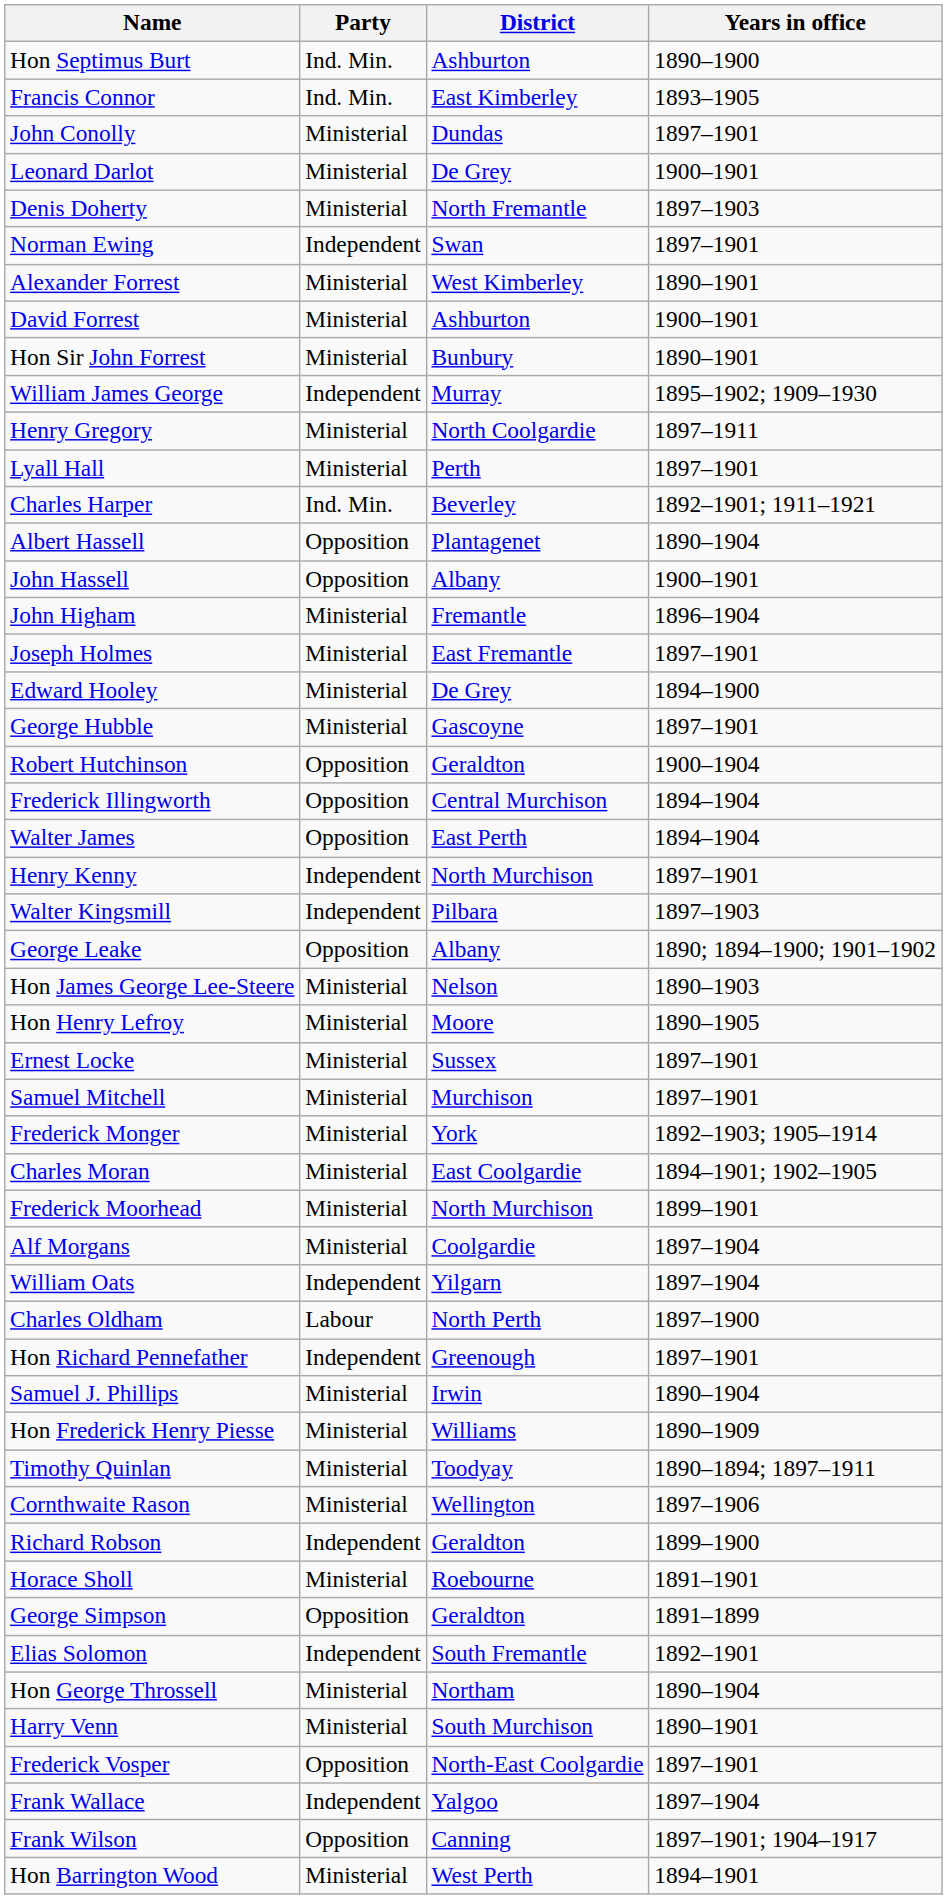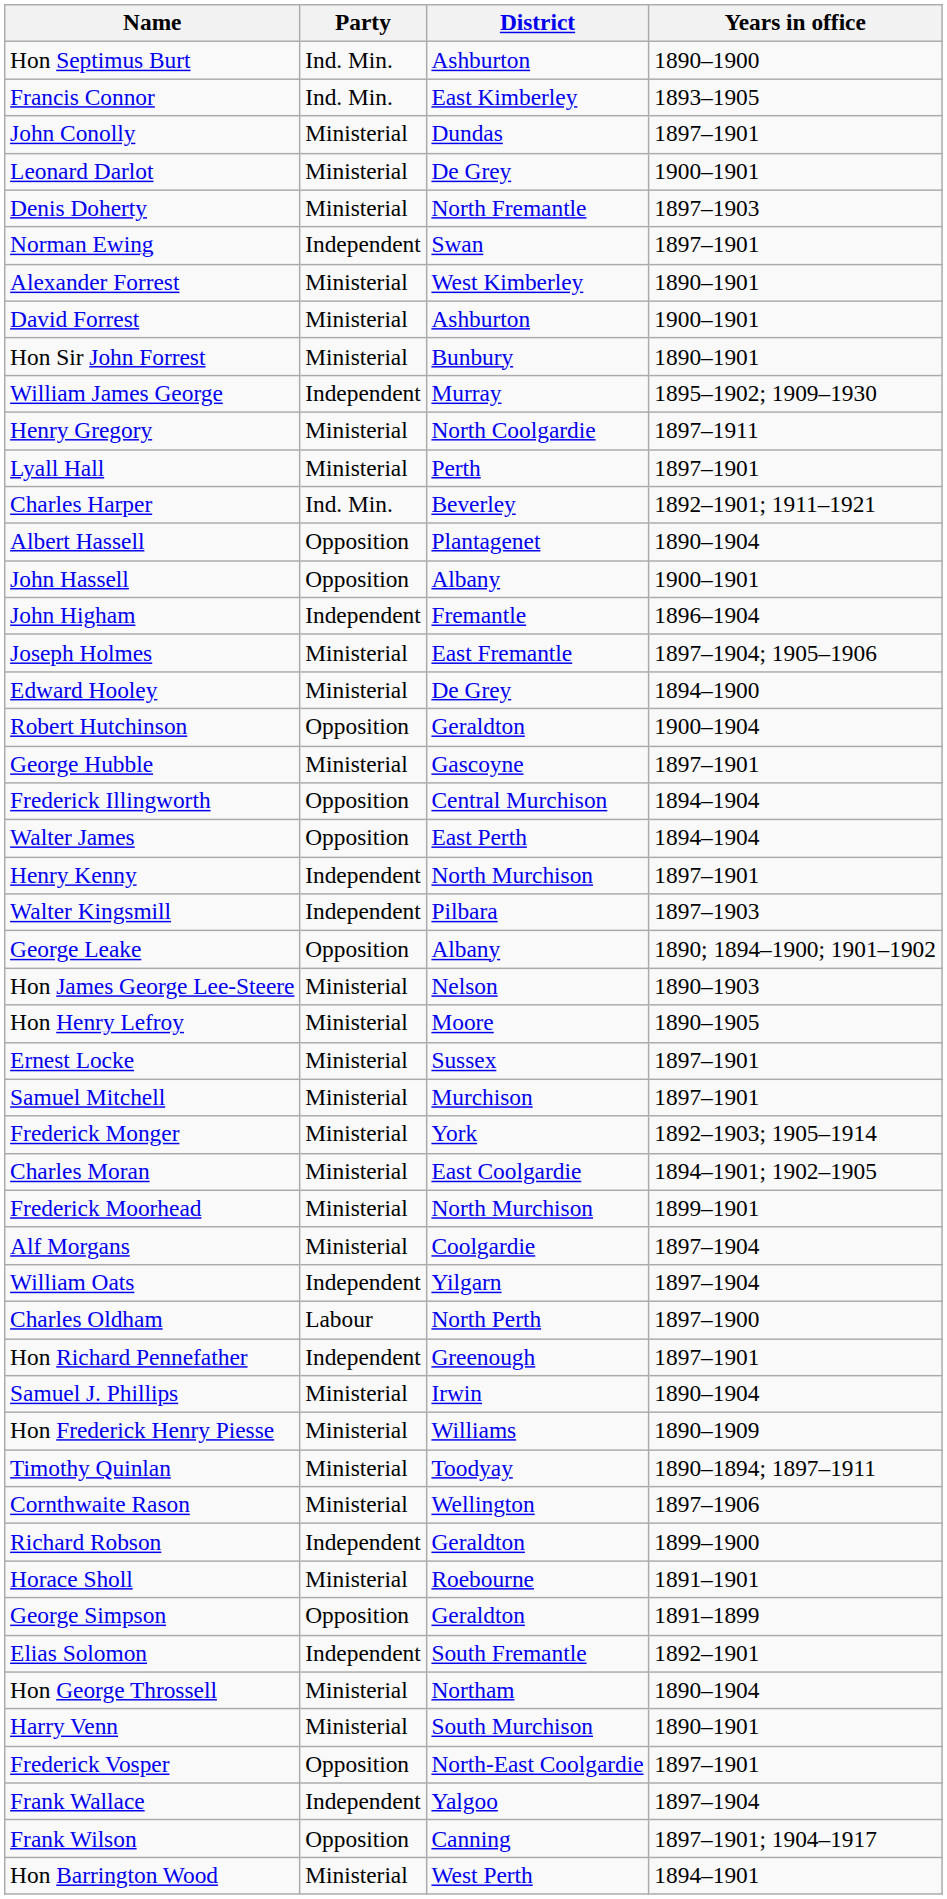 <table class="wikitable sortable">
 <tr>
 <th><strong>Name</strong></th>
 <th><strong>Party</strong></th>
 <th><strong><a href='#'>District</a></strong></th>
 <th><strong>Years in office</strong></th>
 </tr>
 <tr>
 <td>Hon <a href='#'>Septimus Burt</a></td>
 <td>Ind. Min.</td>
 <td><a href='#'>Ashburton</a></td>
 <td>1890–1900</td>
 </tr>
 <tr>
 <td><a href='#'>Francis Connor</a></td>
 <td>Ind. Min.</td>
 <td><a href='#'>East Kimberley</a></td>
 <td>1893–1905</td>
 </tr>
 <tr>
 <td><a href='#'>John Conolly</a></td>
 <td>Ministerial</td>
 <td><a href='#'>Dundas</a></td>
 <td>1897–1901</td>
 </tr>
 <tr>
 <td><a href='#'>Leonard Darlot</a></td>
 <td>Ministerial</td>
 <td><a href='#'>De Grey</a></td>
 <td>1900–1901</td>
 </tr>
 <tr>
 <td><a href='#'>Denis Doherty</a></td>
 <td>Ministerial</td>
 <td><a href='#'>North Fremantle</a></td>
 <td>1897–1903</td>
 </tr>
 <tr>
 <td><a href='#'>Norman Ewing</a></td>
 <td>Independent</td>
 <td><a href='#'>Swan</a></td>
 <td>1897–1901</td>
 </tr>
 <tr>
 <td><a href='#'>Alexander Forrest</a></td>
 <td>Ministerial</td>
 <td><a href='#'>West Kimberley</a></td>
 <td>1890–1901</td>
 </tr>
 <tr>
 <td><a href='#'>David Forrest</a></td>
 <td>Ministerial</td>
 <td><a href='#'>Ashburton</a></td>
 <td>1900–1901</td>
 </tr>
 <tr>
 <td>Hon Sir <a href='#'>John Forrest</a></td>
 <td>Ministerial</td>
 <td><a href='#'>Bunbury</a></td>
 <td>1890–1901</td>
 </tr>
 <tr>
 <td><a href='#'>William James George</a></td>
 <td>Independent</td>
 <td><a href='#'>Murray</a></td>
 <td>1895–1902; 1909–1930</td>
 </tr>
 <tr>
 <td><a href='#'>Henry Gregory</a></td>
 <td>Ministerial</td>
 <td><a href='#'>North Coolgardie</a></td>
 <td>1897–1911</td>
 </tr>
 <tr>
 <td><a href='#'>Lyall Hall</a></td>
 <td>Ministerial</td>
 <td><a href='#'>Perth</a></td>
 <td>1897–1901</td>
 </tr>
 <tr>
 <td><a href='#'>Charles Harper</a></td>
 <td>Ind. Min.</td>
 <td><a href='#'>Beverley</a></td>
 <td>1892–1901; 1911–1921</td>
 </tr>
 <tr>
 <td><a href='#'>Albert Hassell</a></td>
 <td>Opposition</td>
 <td><a href='#'>Plantagenet</a></td>
 <td>1890–1904</td>
 </tr>
 <tr>
 <td><a href='#'>John Hassell</a></td>
 <td>Opposition</td>
 <td><a href='#'>Albany</a></td>
 <td>1900–1901</td>
 </tr>
 <tr>
 <td><a href='#'>John Higham</a></td>
-<td>Ministerial</td>
+<td>Independent</td>
 <td><a href='#'>Fremantle</a></td>
 <td>1896–1904</td>
 </tr>
 <tr>
 <td><a href='#'>Joseph Holmes</a></td>
 <td>Ministerial</td>
 <td><a href='#'>East Fremantle</a></td>
-<td>1897–1901</td>
+<td>1897–1904; 1905–1906</td>
 </tr>
 <tr>
 <td><a href='#'>Edward Hooley</a></td>
 <td>Ministerial</td>
 <td><a href='#'>De Grey</a></td>
 <td>1894–1900</td>
 </tr>
 <tr>
+<td><a href='#'>Robert Hutchinson</a></td>
+<td>Opposition</td>
+<td><a href='#'>Geraldton</a></td>
+<td>1900–1904</td>
+</tr>
+<tr>
 <td><a href='#'>George Hubble</a></td>
 <td>Ministerial</td>
 <td><a href='#'>Gascoyne</a></td>
 <td>1897–1901</td>
-</tr>
-<tr>
-<td><a href='#'>Robert Hutchinson</a></td>
-<td>Opposition</td>
-<td><a href='#'>Geraldton</a></td>
-<td>1900–1904</td>
 </tr>
 <tr>
 <td><a href='#'>Frederick Illingworth</a></td>
 <td>Opposition</td>
 <td><a href='#'>Central Murchison</a></td>
 <td>1894–1904</td>
 </tr>
 <tr>
 <td><a href='#'>Walter James</a></td>
 <td>Opposition</td>
 <td><a href='#'>East Perth</a></td>
 <td>1894–1904</td>
 </tr>
 <tr>
 <td><a href='#'>Henry Kenny</a></td>
 <td>Independent</td>
 <td><a href='#'>North Murchison</a></td>
 <td>1897–1901</td>
 </tr>
 <tr>
 <td><a href='#'>Walter Kingsmill</a></td>
 <td>Independent</td>
 <td><a href='#'>Pilbara</a></td>
 <td>1897–1903</td>
 </tr>
 <tr>
 <td><a href='#'>George Leake</a></td>
 <td>Opposition</td>
 <td><a href='#'>Albany</a></td>
 <td>1890; 1894–1900; 1901–1902</td>
 </tr>
 <tr>
 <td>Hon <a href='#'>James George Lee-Steere</a></td>
 <td>Ministerial</td>
 <td><a href='#'>Nelson</a></td>
 <td>1890–1903</td>
 </tr>
 <tr>
 <td>Hon <a href='#'>Henry Lefroy</a></td>
 <td>Ministerial</td>
 <td><a href='#'>Moore</a></td>
 <td>1890–1905</td>
 </tr>
 <tr>
 <td><a href='#'>Ernest Locke</a></td>
 <td>Ministerial</td>
 <td><a href='#'>Sussex</a></td>
 <td>1897–1901</td>
 </tr>
 <tr>
 <td><a href='#'>Samuel Mitchell</a></td>
 <td>Ministerial</td>
 <td><a href='#'>Murchison</a></td>
 <td>1897–1901</td>
 </tr>
 <tr>
 <td><a href='#'>Frederick Monger</a></td>
 <td>Ministerial</td>
 <td><a href='#'>York</a></td>
 <td>1892–1903; 1905–1914</td>
 </tr>
 <tr>
 <td><a href='#'>Charles Moran</a></td>
 <td>Ministerial</td>
 <td><a href='#'>East Coolgardie</a></td>
 <td>1894–1901; 1902–1905</td>
 </tr>
 <tr>
 <td><a href='#'>Frederick Moorhead</a></td>
 <td>Ministerial</td>
 <td><a href='#'>North Murchison</a></td>
 <td>1899–1901</td>
 </tr>
 <tr>
 <td><a href='#'>Alf Morgans</a></td>
 <td>Ministerial</td>
 <td><a href='#'>Coolgardie</a></td>
 <td>1897–1904</td>
 </tr>
 <tr>
 <td><a href='#'>William Oats</a></td>
 <td>Independent</td>
 <td><a href='#'>Yilgarn</a></td>
 <td>1897–1904</td>
 </tr>
 <tr>
 <td><a href='#'>Charles Oldham</a></td>
 <td>Labour</td>
 <td><a href='#'>North Perth</a></td>
 <td>1897–1900</td>
 </tr>
 <tr>
 <td>Hon <a href='#'>Richard Pennefather</a></td>
 <td>Independent</td>
 <td><a href='#'>Greenough</a></td>
 <td>1897–1901</td>
 </tr>
 <tr>
 <td><a href='#'>Samuel J. Phillips</a></td>
 <td>Ministerial</td>
 <td><a href='#'>Irwin</a></td>
 <td>1890–1904</td>
 </tr>
 <tr>
 <td>Hon <a href='#'>Frederick Henry Piesse</a></td>
 <td>Ministerial</td>
 <td><a href='#'>Williams</a></td>
 <td>1890–1909</td>
 </tr>
 <tr>
 <td><a href='#'>Timothy Quinlan</a></td>
 <td>Ministerial</td>
 <td><a href='#'>Toodyay</a></td>
 <td>1890–1894; 1897–1911</td>
 </tr>
 <tr>
 <td><a href='#'>Cornthwaite Rason</a></td>
 <td>Ministerial</td>
 <td><a href='#'>Wellington</a></td>
 <td>1897–1906</td>
 </tr>
 <tr>
 <td><a href='#'>Richard Robson</a></td>
 <td>Independent</td>
 <td><a href='#'>Geraldton</a></td>
 <td>1899–1900</td>
 </tr>
 <tr>
 <td><a href='#'>Horace Sholl</a></td>
 <td>Ministerial</td>
 <td><a href='#'>Roebourne</a></td>
 <td>1891–1901</td>
 </tr>
 <tr>
 <td><a href='#'>George Simpson</a></td>
 <td>Opposition</td>
 <td><a href='#'>Geraldton</a></td>
 <td>1891–1899</td>
 </tr>
 <tr>
 <td><a href='#'>Elias Solomon</a></td>
 <td>Independent</td>
 <td><a href='#'>South Fremantle</a></td>
 <td>1892–1901</td>
 </tr>
 <tr>
 <td>Hon <a href='#'>George Throssell</a></td>
 <td>Ministerial</td>
 <td><a href='#'>Northam</a></td>
 <td>1890–1904</td>
 </tr>
 <tr>
 <td><a href='#'>Harry Venn</a></td>
 <td>Ministerial</td>
 <td><a href='#'>South Murchison</a></td>
 <td>1890–1901</td>
 </tr>
 <tr>
 <td><a href='#'>Frederick Vosper</a></td>
 <td>Opposition</td>
 <td><a href='#'>North-East Coolgardie</a></td>
 <td>1897–1901</td>
 </tr>
 <tr>
 <td><a href='#'>Frank Wallace</a></td>
 <td>Independent</td>
 <td><a href='#'>Yalgoo</a></td>
 <td>1897–1904</td>
 </tr>
 <tr>
 <td><a href='#'>Frank Wilson</a></td>
 <td>Opposition</td>
 <td><a href='#'>Canning</a></td>
 <td>1897–1901; 1904–1917</td>
 </tr>
 <tr>
 <td>Hon <a href='#'>Barrington Wood</a></td>
 <td>Ministerial</td>
 <td><a href='#'>West Perth</a></td>
 <td>1894–1901</td>
 </tr>
 </table>
